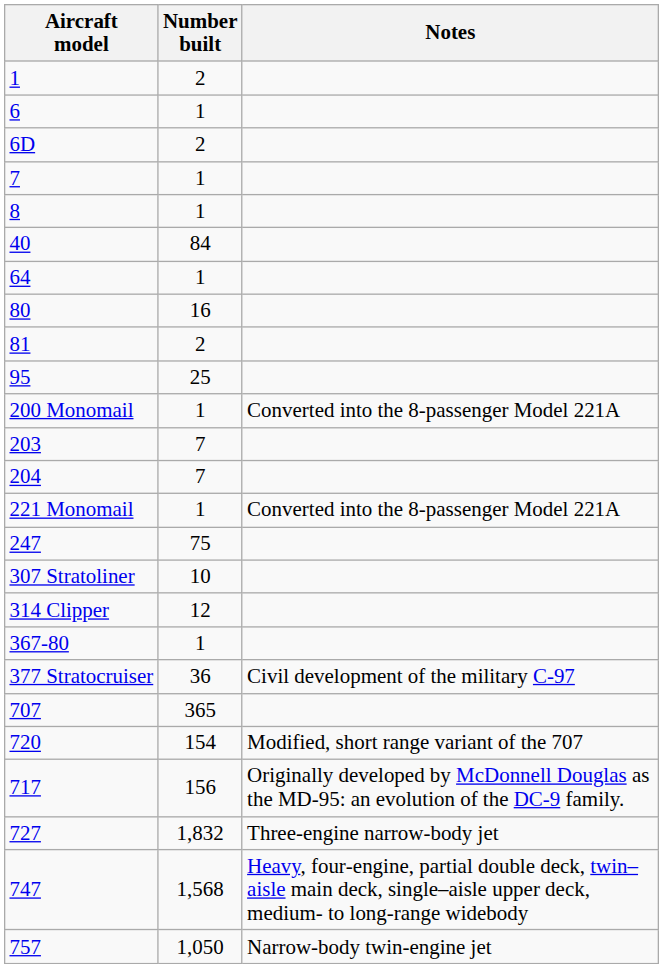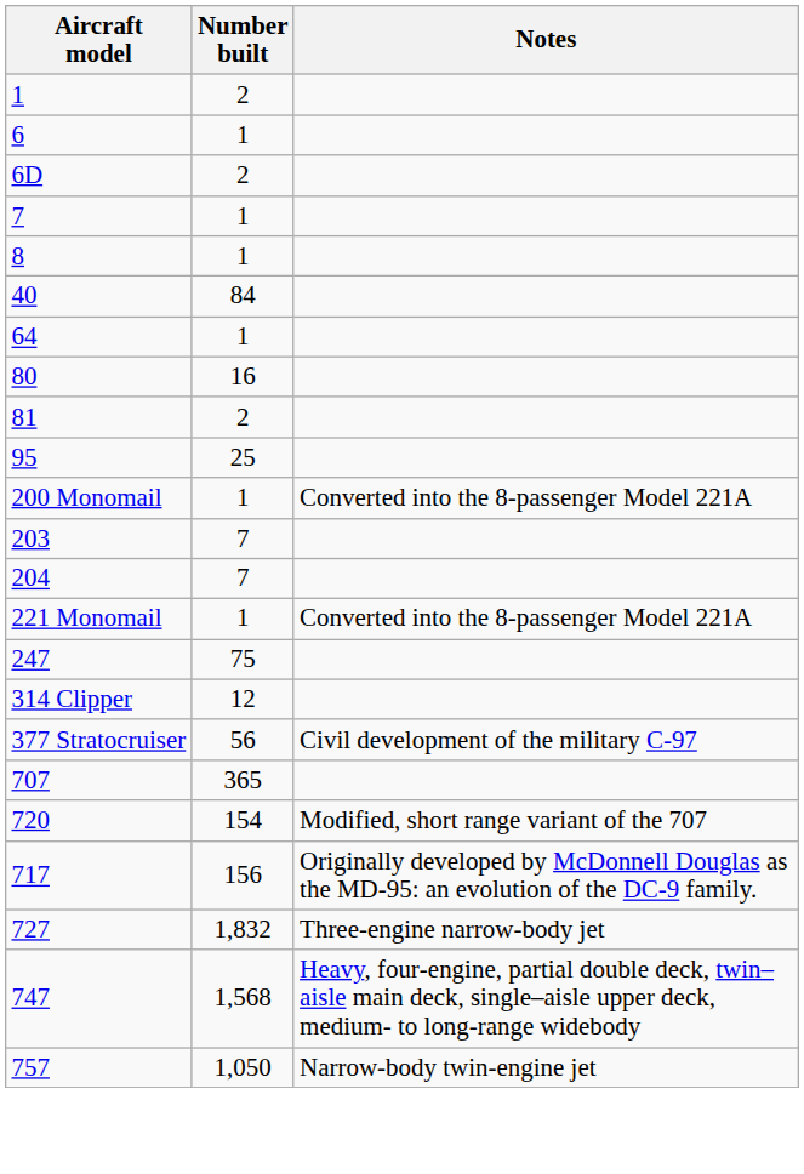 <table class="wikitable sortable" style="width:500px;">
 <tr>
 <th>Aircraft <br>model</th>
 <th>Number <br>built</th>
 <th>Notes</th>
 </tr>
 <tr>
 <td><a href='#'>1</a></td>
 <td align=center>2</td>
 <td></td>
 </tr>
 <tr>
 <td><a href='#'>6</a></td>
 <td align=center>1</td>
 <td></td>
 </tr>
 <tr>
 <td><a href='#'>6D</a></td>
 <td align=center>2</td>
 <td></td>
 </tr>
 <tr>
 <td><a href='#'>7</a></td>
 <td align=center>1</td>
 <td></td>
 </tr>
 <tr>
 <td><a href='#'>8</a></td>
 <td align=center>1</td>
 <td></td>
 </tr>
 <tr>
 <td><a href='#'>40</a></td>
 <td align=center>84</td>
 <td></td>
 </tr>
 <tr>
 <td><a href='#'>64</a></td>
 <td align=center>1</td>
 <td></td>
 </tr>
 <tr>
 <td><a href='#'>80</a></td>
 <td align=center>16</td>
 <td></td>
 </tr>
 <tr>
 <td><a href='#'>81</a></td>
 <td align=center>2</td>
 <td></td>
 </tr>
 <tr>
 <td><a href='#'>95</a></td>
 <td align=center>25</td>
 <td></td>
 </tr>
 <tr>
 <td><a href='#'>200 Monomail</a></td>
 <td align=center>1</td>
 <td>Converted into the 8-passenger Model 221A</td>
 </tr>
 <tr>
 <td><a href='#'>203</a></td>
 <td align=center>7</td>
 <td></td>
 </tr>
 <tr>
 <td><a href='#'>204</a></td>
 <td align=center>7</td>
 <td></td>
 </tr>
 <tr>
 <td><a href='#'>221 Monomail</a></td>
 <td align=center>1</td>
 <td>Converted into the 8-passenger Model 221A</td>
 </tr>
 <tr>
 <td><a href='#'>247</a></td>
 <td align=center>75</td>
 <td></td>
 </tr>
 <tr>
-<td><a href='#'>307 Stratoliner</a></td>
-<td align=center>10</td>
-<td></td>
-</tr>
-<tr>
 <td><a href='#'>314 Clipper</a></td>
 <td align=center>12</td>
 <td></td>
 </tr>
 <tr>
-<td><a href='#'>367-80</a></td>
-<td align=center>1</td>
-<td></td>
-</tr>
-<tr>
 <td nowrap><a href='#'>377 Stratocruiser</a></td>
-<td align=center>36</td>
+<td align=center>56</td>
 <td>Civil development of the military <a href='#'>C-97</a></td>
 </tr>
 <tr>
 <td><a href='#'>707</a></td>
 <td align=center>365</td>
 <td></td>
 </tr>
 <tr>
 <td><a href='#'>720</a></td>
 <td align=center>154</td>
 <td>Modified, short range variant of the 707</td>
 </tr>
 <tr>
 <td><a href='#'>717</a></td>
 <td align=center>156</td>
 <td>Originally developed by <a href='#'>McDonnell Douglas</a> as the MD-95: an evolution of the <a href='#'>DC-9</a> family.</td>
 </tr>
 <tr>
 <td><a href='#'>727</a></td>
 <td align=center>1,832</td>
 <td>Three-engine narrow-body jet</td>
 </tr>
 <tr>
 <td><a href='#'>747</a></td>
 <td align=center>1,568</td>
 <td><a href='#'>Heavy</a>, four‑engine, partial double deck, <a href='#'>twin–aisle</a> main deck, single–aisle upper deck, medium- to long-range widebody</td>
 </tr>
 <tr>
 <td><a href='#'>757</a></td>
 <td align=center>1,050</td>
 <td>Narrow-body twin-engine jet</td>
 </tr>
 </table>
